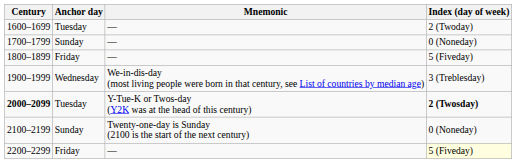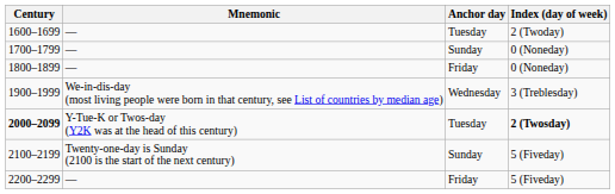 <table class="wikitable" style="margin: 1em auto 1em auto">
 <tr>
 <th>Century</th>
+<th>Mnemonic</th>
 <th>Anchor day</th>
-<th>Mnemonic</th>
 <th>Index (day of week)</th>
 </tr>
 <tr>
 <td>1600–1699</td>
+<td>—</td>
 <td>Tuesday</td>
-<td>—</td>
 <td>2 (Twoday)</td>
 </tr>
 <tr>
 <td>1700–1799</td>
+<td>—</td>
 <td>Sunday</td>
-<td>—</td>
 <td>0 (Noneday)</td>
 </tr>
 <tr>
 <td>1800–1899</td>
+<td>—</td>
 <td>Friday</td>
-<td>—</td>
-<td>5 (Fiveday)</td>
+<td>0 (Noneday)</td>
 </tr>
 <tr>
 <td>1900–1999</td>
+<td>We-in-dis-day<br>(most living people were born in that century, see <a href='#'>List of countries by median age</a>)</td>
 <td>Wednesday</td>
-<td>We-in-dis-day<br>(most living people were born in that century, see <a href='#'>List of countries by median age</a>)</td>
 <td>3 (Treblesday)</td>
 </tr>
 <tr>
 <td><strong>2000–2099</strong></td>
+<td>Y-Tue-K or Twos-day<br>(<a href='#'>Y2K</a> was at the head of this century)</td>
 <td>Tuesday</td>
-<td>Y-Tue-K or Twos-day<br>(<a href='#'>Y2K</a> was at the head of this century)</td>
 <td><strong>2 (Twosday)</strong></td>
 </tr>
 <tr>
 <td>2100–2199</td>
+<td>Twenty-one-day is Sunday<br>(2100 is the start of the next century)</td>
 <td>Sunday</td>
-<td>Twenty-one-day is Sunday<br>(2100 is the start of the next century)</td>
-<td>0 (Noneday)</td>
+<td>5 (Fiveday)</td>
 </tr>
 <tr>
 <td>2200–2299</td>
+<td>—</td>
 <td>Friday</td>
-<td>—</td>
-<td style="background: lightyellow;">5 (Fiveday)</td>
+<td>5 (Fiveday)</td>
 </tr>
 </table>
